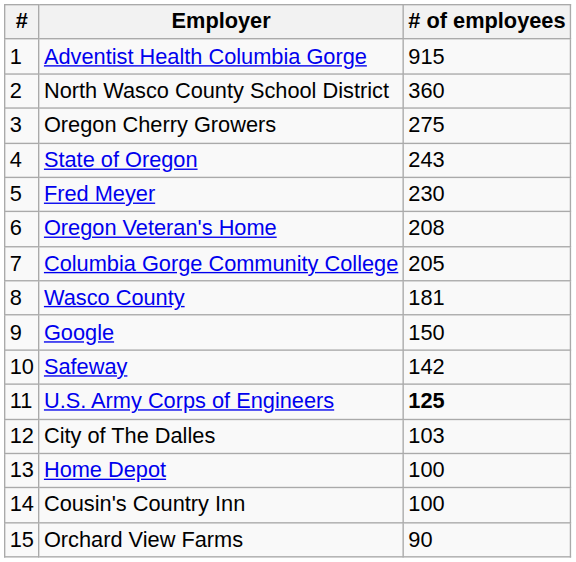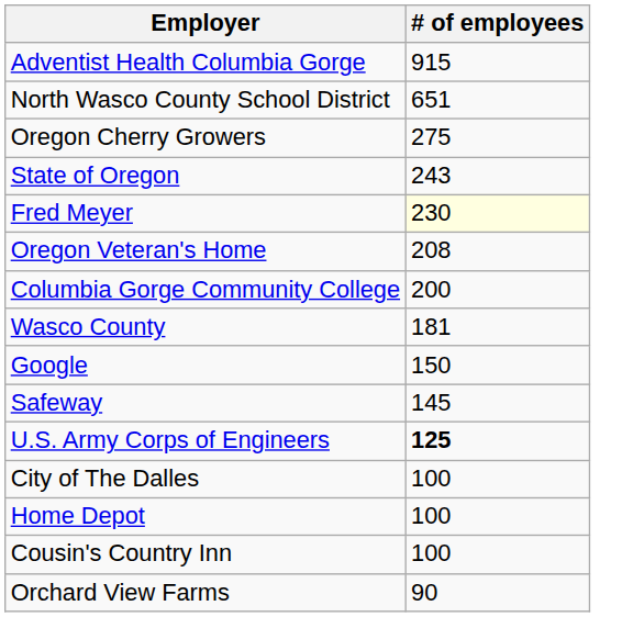 <table class="wikitable">
 <tr>
-<th>#</th>
 <th>Employer</th>
 <th># of employees</th>
 </tr>
 <tr>
-<td>1</td>
 <td><a href='#'>Adventist Health Columbia Gorge</a></td>
 <td>915</td>
 </tr>
 <tr>
-<td>2</td>
 <td>North Wasco County School District</td>
-<td>360</td>
+<td>651</td>
 </tr>
 <tr>
-<td>3</td>
 <td>Oregon Cherry Growers</td>
 <td>275</td>
 </tr>
 <tr>
-<td>4</td>
 <td><a href='#'>State of Oregon</a></td>
 <td>243</td>
 </tr>
 <tr>
-<td>5</td>
 <td><a href='#'>Fred Meyer</a></td>
-<td>230</td>
+<td style="background: lightyellow;">230</td>
 </tr>
 <tr>
-<td>6</td>
 <td><a href='#'>Oregon Veteran's Home</a></td>
 <td>208</td>
 </tr>
 <tr>
-<td>7</td>
 <td><a href='#'>Columbia Gorge Community College</a></td>
-<td>205</td>
+<td>200</td>
 </tr>
 <tr>
-<td>8</td>
 <td><a href='#'>Wasco County</a></td>
 <td>181</td>
 </tr>
 <tr>
-<td>9</td>
 <td><a href='#'>Google</a></td>
 <td>150</td>
 </tr>
 <tr>
-<td>10</td>
 <td><a href='#'>Safeway</a></td>
-<td>142</td>
+<td>145</td>
 </tr>
 <tr>
-<td>11</td>
 <td><a href='#'>U.S. Army Corps of Engineers</a></td>
 <td><strong>125</strong></td>
 </tr>
 <tr>
-<td>12</td>
 <td>City of The Dalles</td>
-<td>103</td>
+<td>100</td>
 </tr>
 <tr>
-<td>13</td>
 <td><a href='#'>Home Depot</a></td>
 <td>100</td>
 </tr>
 <tr>
-<td>14</td>
 <td>Cousin's Country Inn</td>
 <td>100</td>
 </tr>
 <tr>
-<td>15</td>
 <td>Orchard View Farms</td>
 <td>90</td>
 </tr>
 </table>
